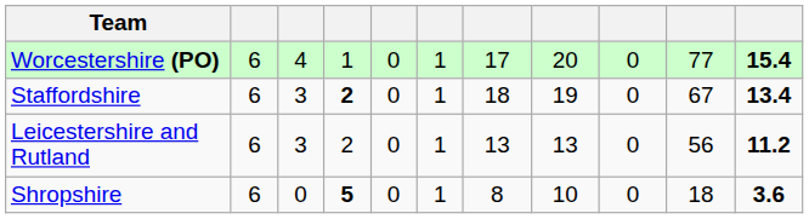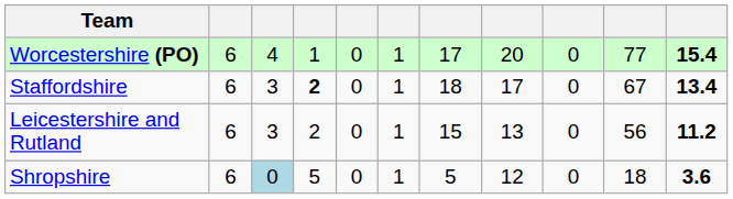 <table class="wikitable" style="text-align:center">
 <tr>
 <th width="150">Team</th>
 <th width="25"></th>
 <th width="25"></th>
 <th width="25"></th>
 <th width="25"></th>
 <th width="25"></th>
 <th width="40"></th>
 <th width="40"></th>
 <th width="40"></th>
 <th width="40"></th>
 <th width="40"></th>
 </tr>
 <tr style="background:#cfc;">
 <td style="text-align:left"><a href='#'>Worcestershire</a> <strong>(PO)</strong></td>
 <td>6</td>
 <td>4</td>
 <td>1</td>
 <td>0</td>
 <td>1</td>
 <td>17</td>
 <td>20</td>
 <td>0</td>
 <td>77</td>
 <td><strong>15.4</strong></td>
 </tr>
 <tr>
 <td style="text-align:left"><a href='#'>Staffordshire</a></td>
 <td>6</td>
 <td>3</td>
 <td><strong>2</strong></td>
 <td>0</td>
 <td>1</td>
 <td>18</td>
-<td>19</td>
+<td>17</td>
 <td>0</td>
 <td>67</td>
 <td><strong>13.4</strong></td>
 </tr>
 <tr>
 <td style="text-align:left"><a href='#'>Leicestershire and Rutland</a></td>
 <td>6</td>
 <td>3</td>
 <td>2</td>
 <td>0</td>
 <td>1</td>
-<td>13</td>
+<td>15</td>
 <td>13</td>
 <td>0</td>
 <td>56</td>
 <td><strong>11.2</strong></td>
 </tr>
 <tr>
 <td style="text-align:left"><a href='#'>Shropshire</a></td>
 <td>6</td>
-<td>0</td>
-<td><strong>5</strong></td>
+<td style="background: lightblue;">0</td>
+<td>5</td>
 <td>0</td>
 <td>1</td>
-<td>8</td>
-<td>10</td>
+<td>5</td>
+<td>12</td>
 <td>0</td>
 <td>18</td>
 <td><strong>3.6</strong></td>
 </tr>
 </table>
